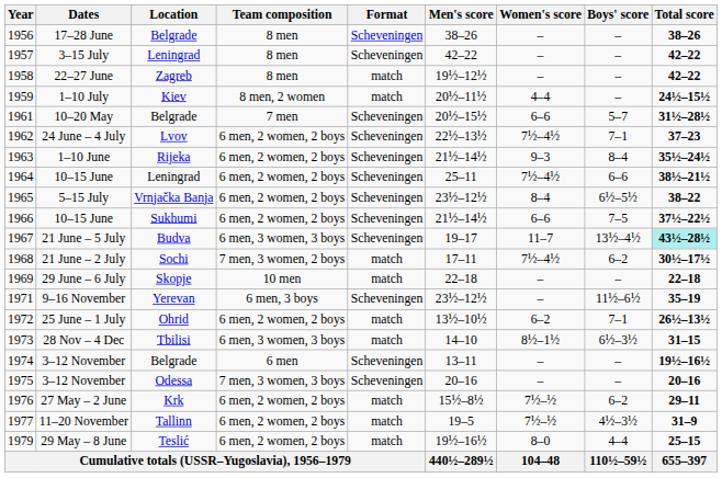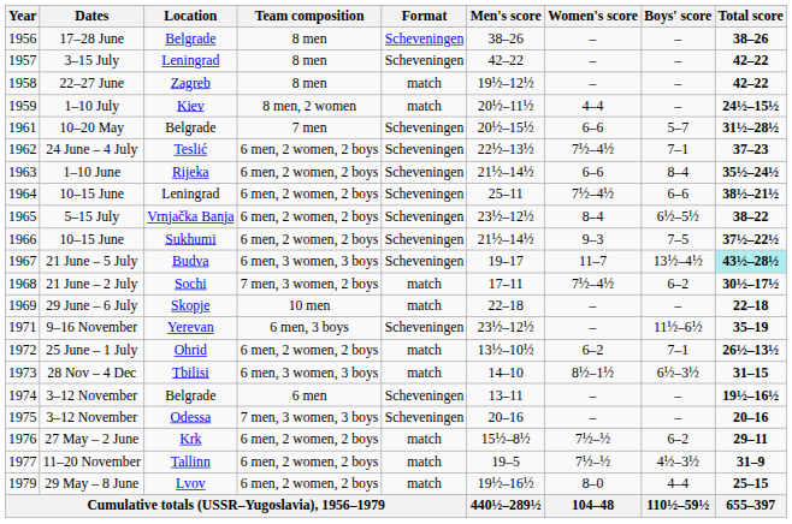 <table class=wikitable style="text-align: center;">
 <tr>
 <th>Year</th>
 <th>Dates</th>
 <th>Location</th>
 <th>Team composition</th>
 <th>Format</th>
 <th>Men's score</th>
 <th>Women's score</th>
 <th>Boys' score</th>
 <th>Total score</th>
 </tr>
 <tr>
 <td>1956</td>
 <td>17–28 June</td>
 <td><a href='#'>Belgrade</a></td>
 <td>8 men</td>
 <td><a href='#'>Scheveningen</a></td>
 <td>38–26</td>
 <td>–</td>
 <td>–</td>
 <td><strong>38–26</strong></td>
 </tr>
 <tr>
 <td>1957</td>
 <td>3–15 July</td>
 <td><a href='#'>Leningrad</a></td>
 <td>8 men</td>
 <td>Scheveningen</td>
 <td>42–22</td>
 <td>–</td>
 <td>–</td>
 <td><strong>42–22</strong></td>
 </tr>
 <tr>
 <td>1958</td>
 <td>22–27 June</td>
 <td><a href='#'>Zagreb</a></td>
 <td>8 men</td>
 <td>match</td>
 <td>19½–12½</td>
 <td>–</td>
 <td>–</td>
 <td><strong>42–22</strong></td>
 </tr>
 <tr>
 <td>1959</td>
 <td>1–10 July</td>
 <td><a href='#'>Kiev</a></td>
 <td>8 men, 2 women</td>
 <td>match</td>
 <td>20½–11½</td>
 <td>4–4</td>
 <td>–</td>
 <td><strong>24½–15½</strong></td>
 </tr>
 <tr>
 <td>1961</td>
 <td>10–20 May</td>
 <td>Belgrade</td>
 <td>7 men</td>
 <td>Scheveningen</td>
 <td>20½–15½</td>
 <td>6–6</td>
 <td>5–7</td>
 <td><strong>31½–28½</strong></td>
 </tr>
 <tr>
 <td>1962</td>
 <td>24 June – 4 July</td>
-<td><a href='#'>Lvov</a></td>
+<td><a href='#'>Teslić</a></td>
 <td>6 men, 2 women, 2 boys</td>
 <td>Scheveningen</td>
 <td>22½–13½</td>
 <td>7½–4½</td>
 <td>7–1</td>
 <td><strong>37–23</strong></td>
 </tr>
 <tr>
 <td>1963</td>
 <td>1–10 June</td>
 <td><a href='#'>Rijeka</a></td>
 <td>6 men, 2 women, 2 boys</td>
 <td>Scheveningen</td>
 <td>21½–14½</td>
-<td>9–3</td>
+<td>6–6</td>
 <td>8–4</td>
 <td><strong>35½–24½</strong></td>
 </tr>
 <tr>
 <td>1964</td>
 <td>10–15 June</td>
 <td>Leningrad</td>
 <td>6 men, 2 women, 2 boys</td>
 <td>Scheveningen</td>
 <td>25–11</td>
 <td>7½–4½</td>
 <td>6–6</td>
 <td><strong>38½–21½</strong></td>
 </tr>
 <tr>
 <td>1965</td>
 <td>5–15 July</td>
 <td><a href='#'>Vrnjačka Banja</a></td>
 <td>6 men, 2 women, 2 boys</td>
 <td>Scheveningen</td>
 <td>23½–12½</td>
 <td>8–4</td>
 <td>6½–5½</td>
 <td><strong>38–22</strong></td>
 </tr>
 <tr>
 <td>1966</td>
 <td>10–15 June</td>
 <td><a href='#'>Sukhumi</a></td>
 <td>6 men, 2 women, 2 boys</td>
 <td>Scheveningen</td>
 <td>21½–14½</td>
-<td>6–6</td>
+<td>9–3</td>
 <td>7–5</td>
 <td><strong>37½–22½</strong></td>
 </tr>
 <tr>
 <td>1967</td>
 <td>21 June – 5 July</td>
 <td><a href='#'>Budva</a></td>
 <td>6 men, 3 women, 3 boys</td>
 <td>Scheveningen</td>
 <td>19–17</td>
 <td>11–7</td>
 <td>13½–4½</td>
 <td style="background: paleturquoise;"><strong>43½–28½</strong></td>
 </tr>
 <tr>
 <td>1968</td>
 <td>21 June – 2 July</td>
 <td><a href='#'>Sochi</a></td>
 <td>7 men, 3 women, 2 boys</td>
 <td>match</td>
 <td>17–11</td>
 <td>7½–4½</td>
 <td>6–2</td>
 <td><strong>30½–17½</strong></td>
 </tr>
 <tr>
 <td>1969</td>
 <td>29 June – 6 July</td>
 <td><a href='#'>Skopje</a></td>
 <td>10 men</td>
 <td>match</td>
 <td>22–18</td>
 <td>–</td>
 <td>–</td>
 <td><strong>22–18</strong></td>
 </tr>
 <tr>
 <td>1971</td>
 <td>9–16 November</td>
 <td><a href='#'>Yerevan</a></td>
 <td>6 men, 3 boys</td>
 <td>Scheveningen</td>
 <td>23½–12½</td>
 <td>–</td>
 <td>11½–6½</td>
 <td><strong>35–19</strong></td>
 </tr>
 <tr>
 <td>1972</td>
 <td>25 June – 1 July</td>
 <td><a href='#'>Ohrid</a></td>
 <td>6 men, 2 women, 2 boys</td>
 <td>match</td>
 <td>13½–10½</td>
 <td>6–2</td>
 <td>7–1</td>
 <td><strong>26½–13½</strong></td>
 </tr>
 <tr>
 <td>1973</td>
 <td>28 Nov – 4 Dec</td>
 <td><a href='#'>Tbilisi</a></td>
 <td>6 men, 3 women, 3 boys</td>
 <td>match</td>
 <td>14–10</td>
 <td>8½–1½</td>
 <td>6½–3½</td>
 <td><strong>31–15</strong></td>
 </tr>
 <tr>
 <td>1974</td>
 <td>3–12 November</td>
 <td>Belgrade</td>
 <td>6 men</td>
 <td>Scheveningen</td>
 <td>13–11</td>
 <td>–</td>
 <td>–</td>
 <td><strong>19½–16½</strong></td>
 </tr>
 <tr>
 <td>1975</td>
 <td>3–12 November</td>
 <td><a href='#'>Odessa</a></td>
 <td>7 men, 3 women, 3 boys</td>
 <td>Scheveningen</td>
 <td>20–16</td>
 <td>–</td>
 <td>–</td>
 <td><strong>20–16</strong></td>
 </tr>
 <tr>
 <td>1976</td>
 <td>27 May – 2 June</td>
 <td><a href='#'>Krk</a></td>
 <td>6 men, 2 women, 2 boys</td>
 <td>match</td>
 <td>15½–8½</td>
 <td>7½–½</td>
 <td>6–2</td>
 <td><strong>29–11</strong></td>
 </tr>
 <tr>
 <td>1977</td>
 <td>11–20 November</td>
 <td><a href='#'>Tallinn</a></td>
 <td>6 men, 2 women, 2 boys</td>
 <td>match</td>
 <td>19–5</td>
 <td>7½–½</td>
 <td>4½–3½</td>
 <td><strong>31–9</strong></td>
 </tr>
 <tr>
 <td>1979</td>
 <td>29 May – 8 June</td>
-<td><a href='#'>Teslić</a></td>
+<td><a href='#'>Lvov</a></td>
 <td>6 men, 2 women, 2 boys</td>
 <td>match</td>
 <td>19½–16½</td>
 <td>8–0</td>
 <td>4–4</td>
 <td><strong>25–15</strong></td>
 </tr>
 <tr>
 <th scope="row" colspan="5">Cumulative totals (USSR–Yugoslavia), 1956–1979</th>
 <th>440½–289½</th>
 <th>104–48</th>
 <th>110½–59½</th>
 <th>655–397</th>
 </tr>
 </table>
